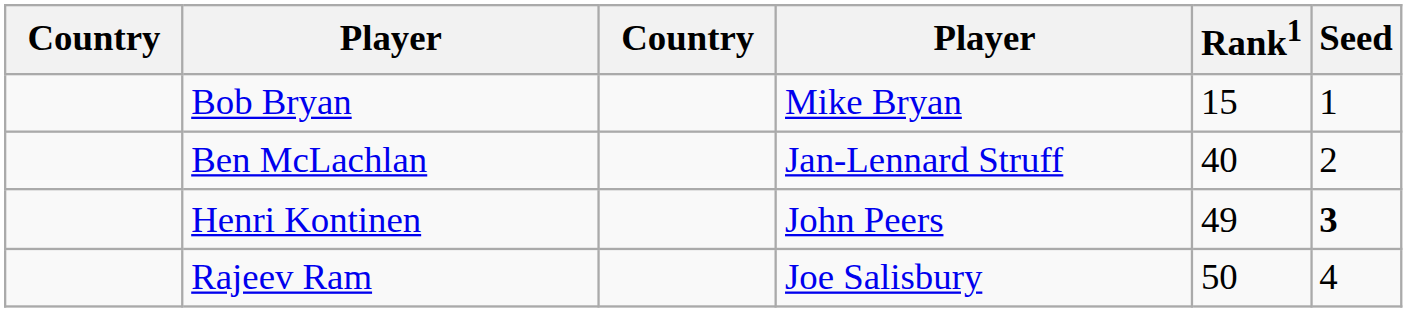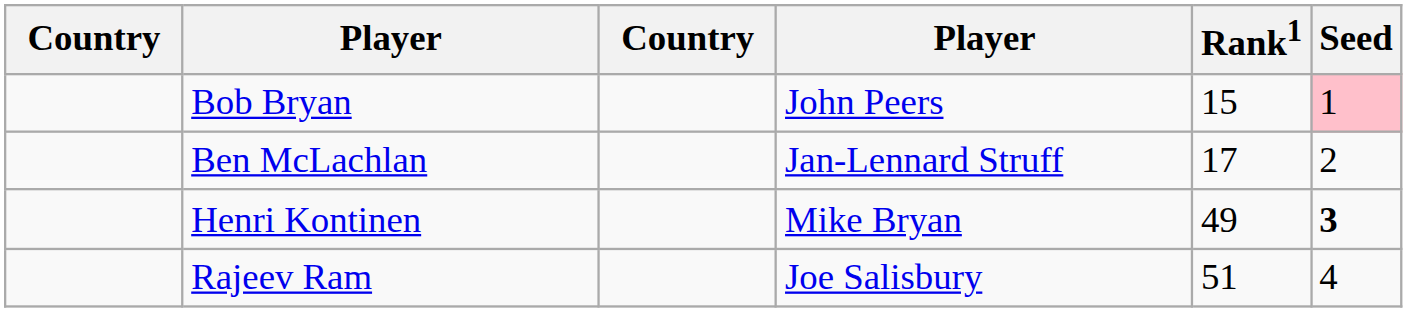 <table class="sortable wikitable">
 <tr>
 <th width="70">Country</th>
 <th width="175">Player</th>
 <th width="70">Country</th>
 <th width="175">Player</th>
 <th>Rank<sup>1</sup></th>
 <th>Seed</th>
 </tr>
 <tr>
 <td></td>
 <td><a href='#'>Bob Bryan</a></td>
 <td></td>
-<td><a href='#'>Mike Bryan</a></td>
+<td><a href='#'>John Peers</a></td>
 <td>15</td>
-<td>1</td>
+<td style="background: pink;">1</td>
 </tr>
 <tr>
 <td></td>
 <td><a href='#'>Ben McLachlan</a></td>
 <td></td>
 <td><a href='#'>Jan-Lennard Struff</a></td>
-<td>40</td>
+<td>17</td>
 <td>2</td>
 </tr>
 <tr>
 <td></td>
 <td><a href='#'>Henri Kontinen</a></td>
 <td></td>
-<td><a href='#'>John Peers</a></td>
+<td><a href='#'>Mike Bryan</a></td>
 <td>49</td>
 <td><strong>3</strong></td>
 </tr>
 <tr>
 <td></td>
 <td><a href='#'>Rajeev Ram</a></td>
 <td></td>
 <td><a href='#'>Joe Salisbury</a></td>
-<td>50</td>
+<td>51</td>
 <td>4</td>
 </tr>
 </table>
